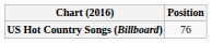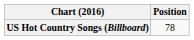 <table class="wikitable plainrowheaders" style="text-align:center">
 <tr>
 <th scope="col">Chart (2016)</th>
 <th scope="col">Position</th>
 </tr>
 <tr>
 <th scope="row">US Hot Country Songs (<em>Billboard</em>)</th>
-<td>76</td>
+<td>78</td>
 </tr>
 </table>
